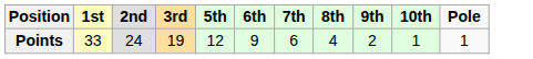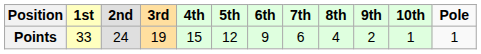 <table class="wikitable" style="font-size:85%; text-align:center">
 <tr>
 <th>Position</th>
 <td style="background:#FFFFBF;"> <strong>1st</strong> </td>
 <td style="background:#DFDFDF;"> <strong>2nd</strong> </td>
 <td style="background:#FFDF9F;"> <strong>3rd</strong> </td>
+<td style="background:#DFFFDF;"> <strong>4th</strong> </td>
 <td style="background:#DFFFDF;"> <strong>5th</strong> </td>
 <td style="background:#DFFFDF;"> <strong>6th</strong> </td>
 <td style="background:#DFFFDF;"> <strong>7th</strong> </td>
 <td style="background:#DFFFDF;"> <strong>8th</strong> </td>
 <td style="background:#DFFFDF;"> <strong>9th</strong> </td>
 <td style="background:#DFFFDF;"> <strong>10th</strong> </td>
 <td> <strong>Pole</strong> </td>
 </tr>
 <tr>
 <th>Points</th>
 <td style="background:#FFFFBF;">33</td>
 <td style="background:#DFDFDF;">24</td>
 <td style="background:#FFDF9F;">19</td>
+<td style="background:#DFFFDF;">15</td>
 <td style="background:#DFFFDF;">12</td>
 <td style="background:#DFFFDF;">9</td>
 <td style="background:#DFFFDF;">6</td>
 <td style="background:#DFFFDF;">4</td>
 <td style="background:#DFFFDF;">2</td>
 <td style="background:#DFFFDF;">1</td>
 <td>1</td>
 </tr>
 </table>
